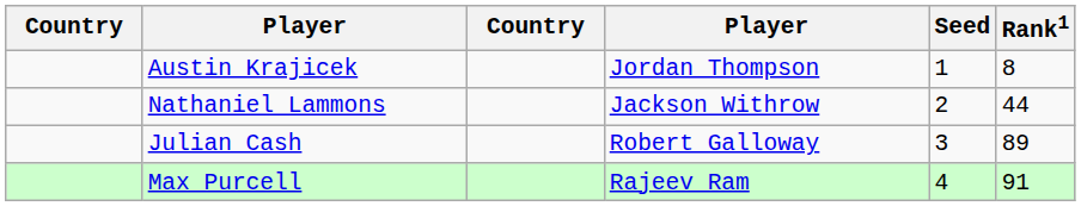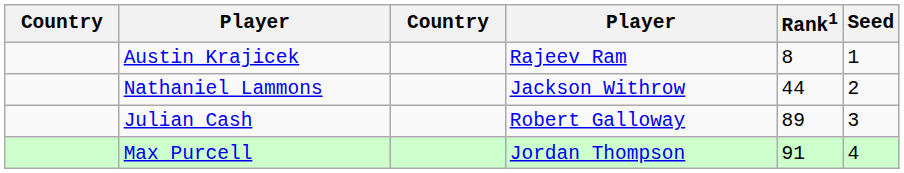 <table class="wikitable">
 <tr>
 <th width="70">Country</th>
 <th width="175">Player</th>
 <th width="70">Country</th>
 <th width="175">Player</th>
+<th>Rank<sup>1</sup></th>
 <th>Seed</th>
-<th>Rank<sup>1</sup></th>
 </tr>
 <tr>
 <td></td>
 <td><a href='#'>Austin Krajicek</a></td>
 <td></td>
-<td><a href='#'>Jordan Thompson</a></td>
+<td><a href='#'>Rajeev Ram</a></td>
+<td>8</td>
 <td>1</td>
-<td>8</td>
 </tr>
 <tr>
 <td></td>
 <td><a href='#'>Nathaniel Lammons</a></td>
 <td></td>
 <td><a href='#'>Jackson Withrow</a></td>
+<td>44</td>
 <td>2</td>
-<td>44</td>
 </tr>
 <tr>
 <td></td>
 <td><a href='#'>Julian Cash</a></td>
 <td></td>
 <td><a href='#'>Robert Galloway</a></td>
+<td>89</td>
 <td>3</td>
-<td>89</td>
 </tr>
 <tr bgcolor=#cfc>
 <td></td>
 <td><a href='#'>Max Purcell</a></td>
 <td></td>
-<td><a href='#'>Rajeev Ram</a></td>
+<td><a href='#'>Jordan Thompson</a></td>
+<td>91</td>
 <td>4</td>
-<td>91</td>
 </tr>
 </table>
